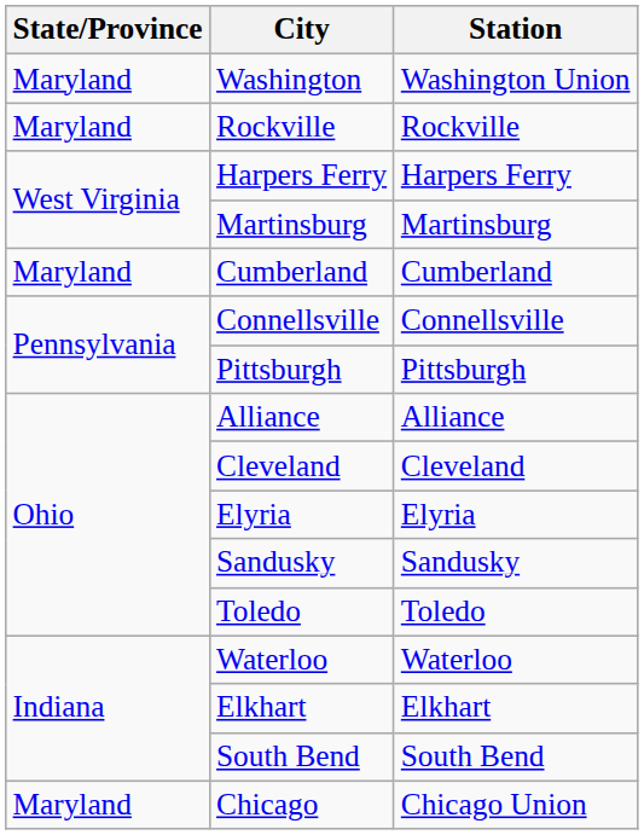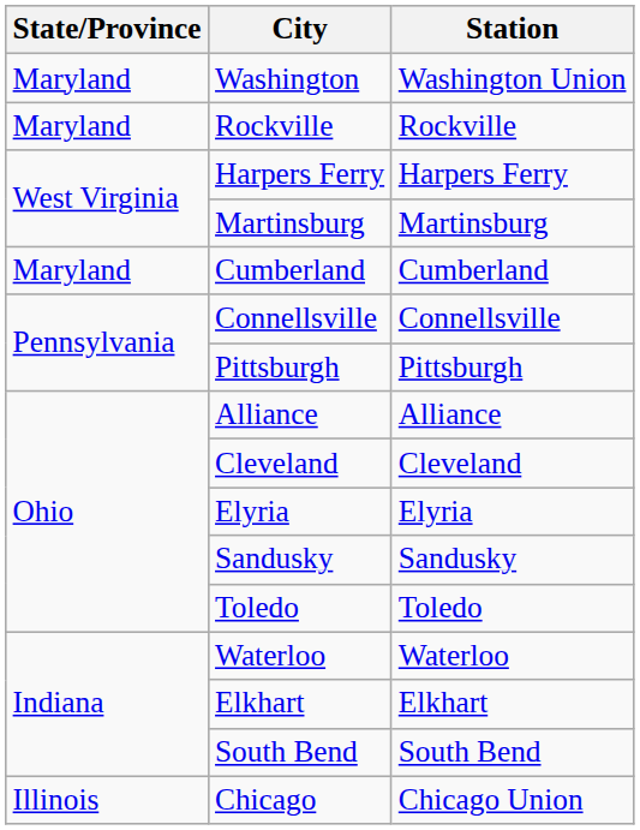 <table class="wikitable mw-collapsible">
 <tr>
 <th>State/Province</th>
 <th>City</th>
 <th>Station</th>
 </tr>
 <tr>
 <td><a href='#'>Maryland</a></td>
 <td><a href='#'>Washington</a></td>
 <td><a href='#'>Washington Union</a></td>
 </tr>
 <tr>
 <td><a href='#'>Maryland</a></td>
 <td><a href='#'>Rockville</a></td>
 <td><a href='#'>Rockville</a></td>
 </tr>
 <tr>
 <td rowspan='2'><a href='#'>West Virginia</a></td>
 <td><a href='#'>Harpers Ferry</a></td>
 <td><a href='#'>Harpers Ferry</a></td>
 </tr>
 <tr>
 <td><a href='#'>Martinsburg</a></td>
 <td><a href='#'>Martinsburg</a></td>
 </tr>
 <tr>
 <td><a href='#'>Maryland</a></td>
 <td><a href='#'>Cumberland</a></td>
 <td><a href='#'>Cumberland</a></td>
 </tr>
 <tr>
 <td rowspan='2'><a href='#'>Pennsylvania</a></td>
 <td><a href='#'>Connellsville</a></td>
 <td><a href='#'>Connellsville</a></td>
 </tr>
 <tr>
 <td><a href='#'>Pittsburgh</a></td>
 <td><a href='#'>Pittsburgh</a></td>
 </tr>
 <tr>
 <td rowspan='5'><a href='#'>Ohio</a></td>
 <td><a href='#'>Alliance</a></td>
 <td><a href='#'>Alliance</a></td>
 </tr>
 <tr>
 <td><a href='#'>Cleveland</a></td>
 <td><a href='#'>Cleveland</a></td>
 </tr>
 <tr>
 <td><a href='#'>Elyria</a></td>
 <td><a href='#'>Elyria</a></td>
 </tr>
 <tr>
 <td><a href='#'>Sandusky</a></td>
 <td><a href='#'>Sandusky</a></td>
 </tr>
 <tr>
 <td><a href='#'>Toledo</a></td>
 <td><a href='#'>Toledo</a></td>
 </tr>
 <tr>
 <td rowspan='3'><a href='#'>Indiana</a></td>
 <td><a href='#'>Waterloo</a></td>
 <td><a href='#'>Waterloo</a></td>
 </tr>
 <tr>
 <td><a href='#'>Elkhart</a></td>
 <td><a href='#'>Elkhart</a></td>
 </tr>
 <tr>
 <td><a href='#'>South Bend</a></td>
 <td><a href='#'>South Bend</a></td>
 </tr>
 <tr>
-<td><a href='#'>Maryland</a></td>
+<td rowspan='1'><a href='#'>Illinois</a></td>
 <td><a href='#'>Chicago</a></td>
 <td><a href='#'>Chicago Union</a></td>
 </tr>
 </table>
